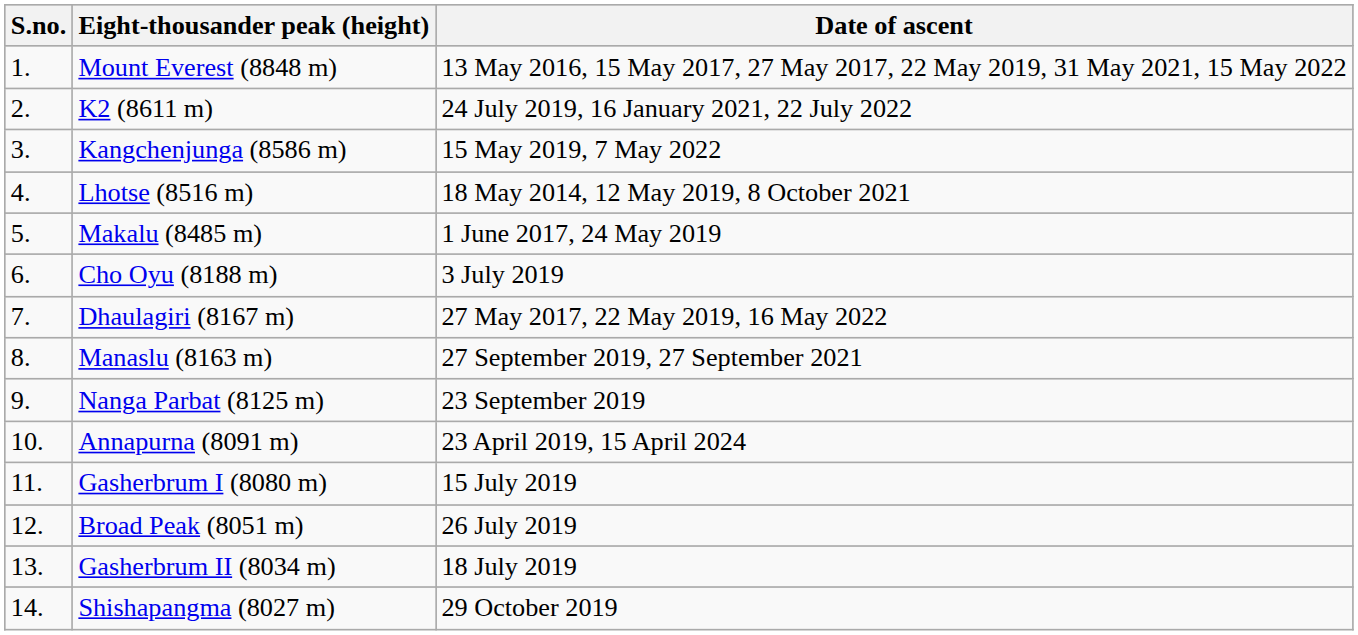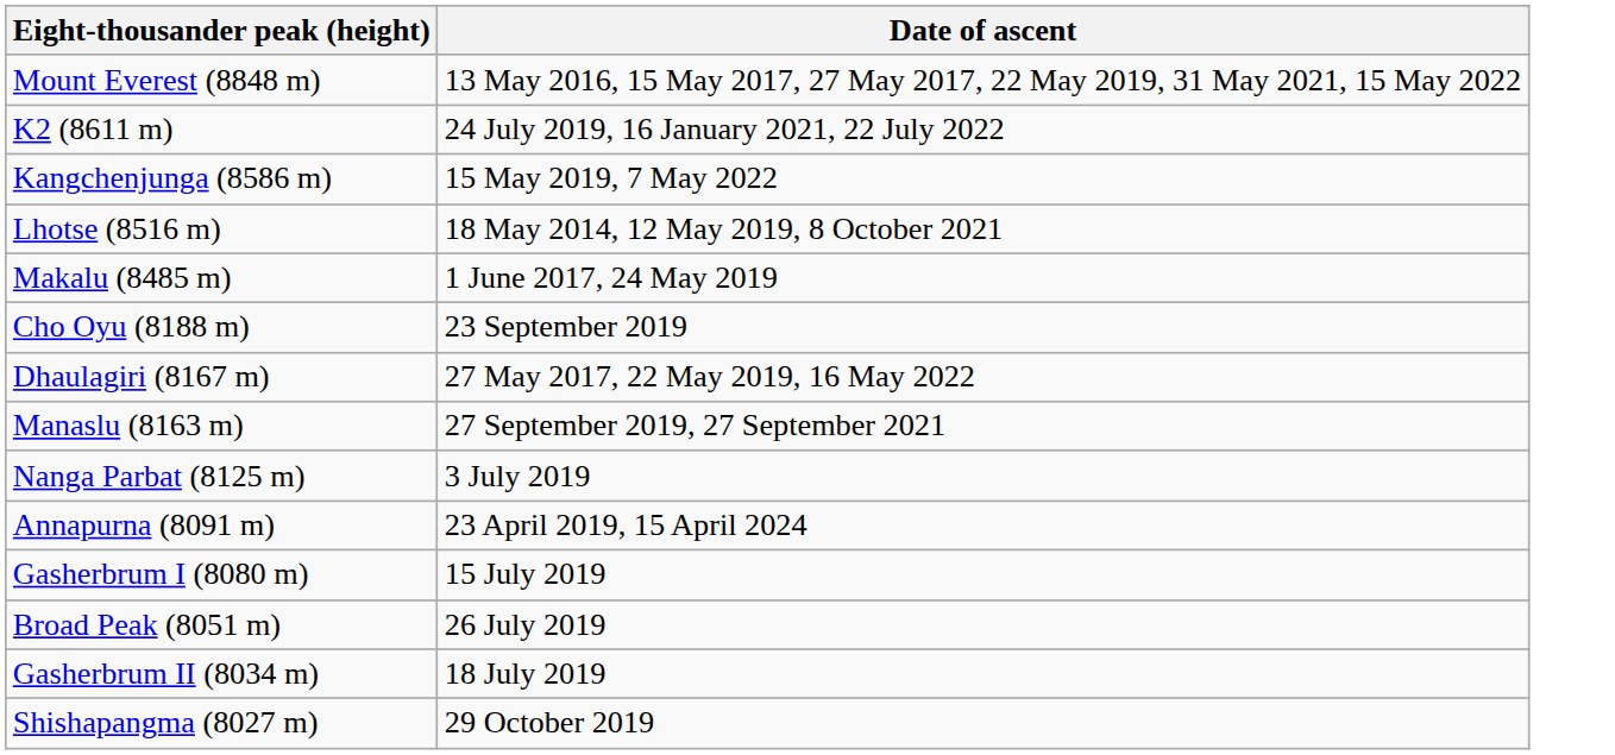 <table class="wikitable">
 <tr>
-<th>S.no.</th>
 <th>Eight-thousander peak (height)</th>
 <th>Date of ascent</th>
 </tr>
 <tr>
-<td>1.</td>
 <td><a href='#'>Mount Everest</a> (8848 m)</td>
 <td>13 May 2016, 15 May 2017, 27 May 2017, 22 May 2019, 31 May 2021, 15 May 2022</td>
 </tr>
 <tr>
-<td>2.</td>
 <td><a href='#'>K2</a> (8611 m)</td>
 <td>24 July 2019, 16 January 2021, 22 July 2022</td>
 </tr>
 <tr>
-<td>3.</td>
 <td><a href='#'>Kangchenjunga</a> (8586 m)</td>
 <td>15 May 2019, 7 May 2022</td>
 </tr>
 <tr>
-<td>4.</td>
 <td><a href='#'>Lhotse</a> (8516 m)</td>
 <td>18 May 2014, 12 May 2019, 8 October 2021</td>
 </tr>
 <tr>
-<td>5.</td>
 <td><a href='#'>Makalu</a> (8485 m)</td>
 <td>1 June 2017, 24 May 2019</td>
 </tr>
 <tr>
-<td>6.</td>
 <td><a href='#'>Cho Oyu</a> (8188 m)</td>
-<td>3 July 2019</td>
+<td>23 September 2019</td>
 </tr>
 <tr>
-<td>7.</td>
 <td><a href='#'>Dhaulagiri</a> (8167 m)</td>
 <td>27 May 2017, 22 May 2019, 16 May 2022</td>
 </tr>
 <tr>
-<td>8.</td>
 <td><a href='#'>Manaslu</a> (8163 m)</td>
 <td>27 September 2019, 27 September 2021</td>
 </tr>
 <tr>
-<td>9.</td>
 <td><a href='#'>Nanga Parbat</a> (8125 m)</td>
-<td>23 September 2019</td>
+<td>3 July 2019</td>
 </tr>
 <tr>
-<td>10.</td>
 <td><a href='#'>Annapurna</a> (8091 m)</td>
 <td>23 April 2019, 15 April 2024</td>
 </tr>
 <tr>
-<td>11.</td>
 <td><a href='#'>Gasherbrum I</a> (8080 m)</td>
 <td>15 July 2019</td>
 </tr>
 <tr>
-<td>12.</td>
 <td><a href='#'>Broad Peak</a> (8051 m)</td>
 <td>26 July 2019</td>
 </tr>
 <tr>
-<td>13.</td>
 <td><a href='#'>Gasherbrum II</a> (8034 m)</td>
 <td>18 July 2019</td>
 </tr>
 <tr>
-<td>14.</td>
 <td><a href='#'>Shishapangma</a> (8027 m)</td>
 <td>29 October 2019</td>
 </tr>
 </table>
